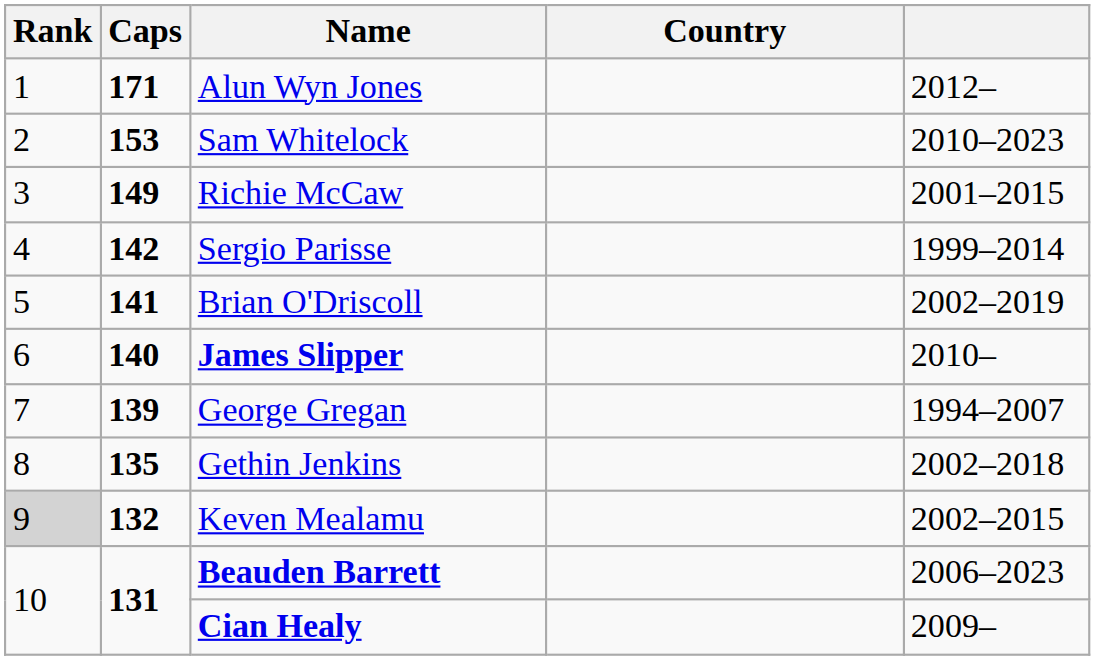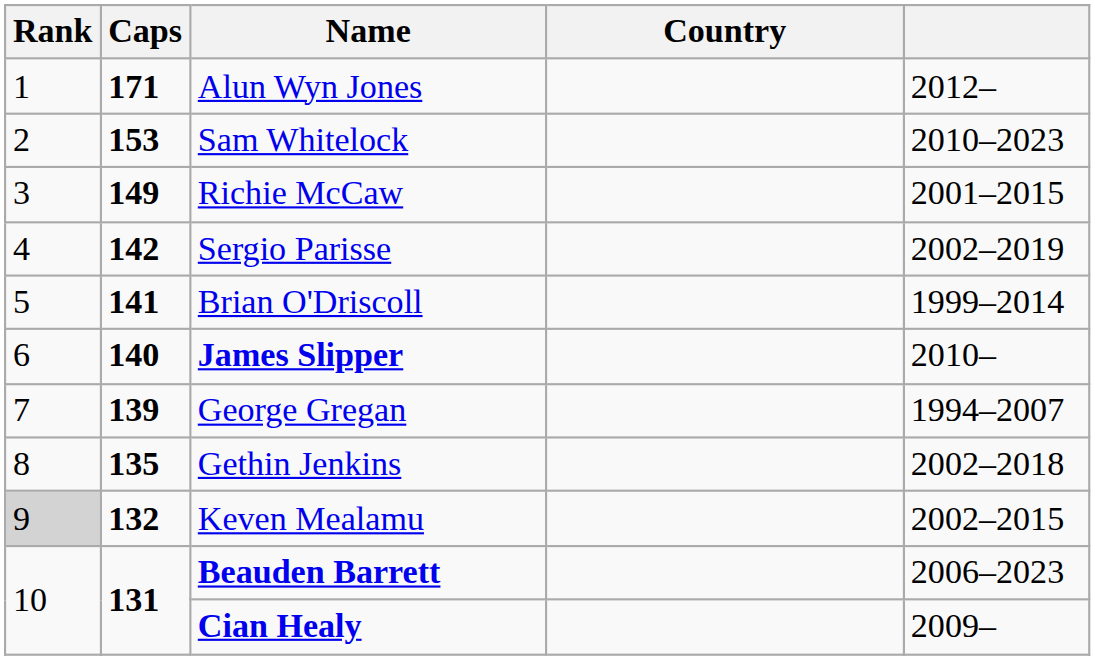 <table class="sortable wikitable">
 <tr>
 <th width="10px">Rank</th>
 <th width="10px">Caps</th>
 <th width="160px">Name</th>
 <th width="160px">Country</th>
 <th width="80px"></th>
 </tr>
 <tr>
 <td>1</td>
 <td><strong>171</strong></td>
 <td><a href='#'>Alun Wyn Jones</a></td>
 <td> <br> </td>
 <td>2012–</td>
 </tr>
 <tr>
 <td>2</td>
 <td><strong>153</strong></td>
 <td><a href='#'>Sam Whitelock</a></td>
 <td></td>
 <td>2010–2023</td>
 </tr>
 <tr>
 <td>3</td>
 <td><strong>149</strong></td>
 <td><a href='#'>Richie McCaw</a></td>
 <td></td>
 <td>2001–2015</td>
 </tr>
 <tr>
 <td>4</td>
 <td><strong>142</strong></td>
 <td><a href='#'>Sergio Parisse</a></td>
 <td></td>
-<td>1999–2014</td>
+<td>2002–2019</td>
 </tr>
 <tr>
 <td>5</td>
 <td><strong>141</strong></td>
 <td><a href='#'>Brian O'Driscoll</a></td>
 <td> <br> </td>
-<td>2002–2019</td>
+<td>1999–2014</td>
 </tr>
 <tr>
 <td>6</td>
 <td><strong>140</strong></td>
 <td><strong><a href='#'>James Slipper</a></strong></td>
 <td></td>
 <td>2010–</td>
 </tr>
 <tr>
 <td>7</td>
 <td><strong>139</strong></td>
 <td><a href='#'>George Gregan</a></td>
 <td></td>
 <td>1994–2007</td>
 </tr>
 <tr>
 <td>8</td>
 <td><strong>135</strong></td>
 <td><a href='#'>Gethin Jenkins</a></td>
 <td> <br> </td>
 <td>2002–2018</td>
 </tr>
 <tr>
 <td style="background: lightgrey;">9</td>
 <td><strong>132</strong></td>
 <td><a href='#'>Keven Mealamu</a></td>
 <td></td>
 <td>2002–2015</td>
 </tr>
 <tr>
 <td rowspan="2">10</td>
 <td rowspan="2"><strong>131</strong></td>
 <td><strong><a href='#'>Beauden Barrett</a></strong></td>
 <td></td>
 <td>2006–2023</td>
 </tr>
 <tr>
 <td><strong><a href='#'>Cian Healy</a></strong></td>
 <td></td>
 <td>2009–</td>
 </tr>
 </table>
